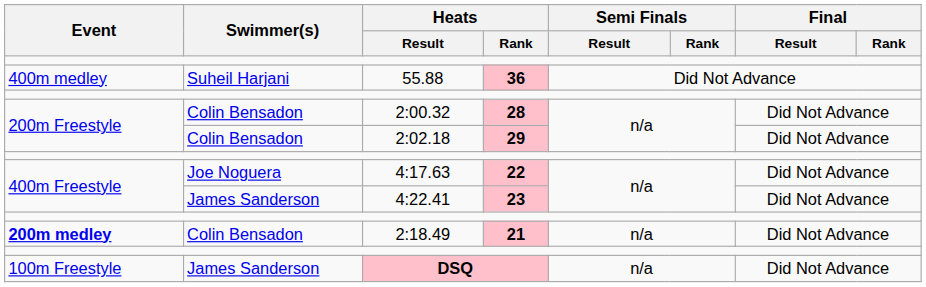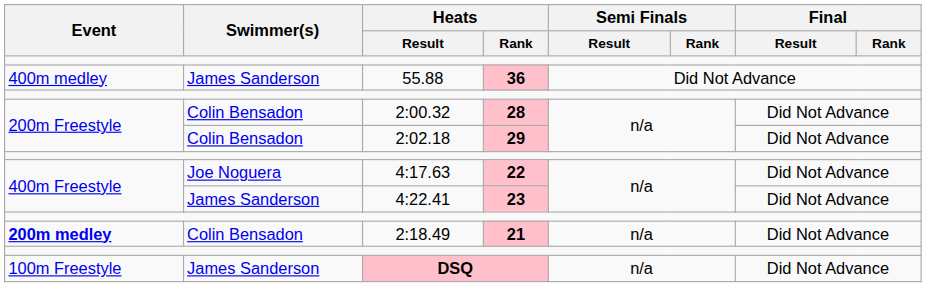 <table class=wikitable style="font-size:90%">
 <tr>
 <th rowspan="2" width=150>Event</th>
 <th rowspan="2" width=150>Swimmer(s)</th>
 <th colspan="2" width=150>Heats</th>
 <th colspan="2" width=150>Semi Finals</th>
 <th colspan="2" width=150>Final</th>
 </tr>
 <tr>
 <th style="line-height:1em" width=100><small>Result</small></th>
 <th style="line-height:1em" width=50><small>Rank</small></th>
 <th style="line-height:1em" width=100><small>Result</small></th>
 <th style="line-height:1em" width=50><small>Rank</small></th>
 <th style="line-height:1em" width=100><small>Result</small></th>
 <th style="line-height:1em" width=50><small>Rank</small></th>
 </tr>
 <tr>
 <td colspan=8 height=1></td>
 </tr>
 <tr>
 <td><a href='#'>400m medley</a></td>
-<td><a href='#'>Suheil Harjani</a></td>
+<td><a href='#'>James Sanderson</a></td>
 <td align="center">55.88</td>
 <td align="center" bgcolor="pink"><strong>36</strong></td>
 <td colspan="4" align="center">Did Not Advance</td>
 </tr>
 <tr>
 <td colspan=8 height=1></td>
 </tr>
 <tr>
 <td rowspan=2><a href='#'>200m Freestyle</a></td>
 <td><a href='#'>Colin Bensadon</a></td>
 <td align="center">2:00.32</td>
 <td align="center" bgcolor="pink"><strong>28</strong></td>
 <td rowspan="2" colspan="2" align="center">n/a</td>
 <td colspan="2" align="center">Did Not Advance</td>
 </tr>
 <tr>
 <td><a href='#'>Colin Bensadon</a></td>
 <td align="center">2:02.18</td>
 <td align="center" bgcolor="pink"><strong>29</strong></td>
 <td colspan="2" align="center">Did Not Advance</td>
 </tr>
 <tr>
 <td colspan=8 height=1></td>
 </tr>
 <tr>
 <td rowspan=2><a href='#'>400m Freestyle</a></td>
 <td><a href='#'>Joe Noguera</a></td>
 <td align="center">4:17.63</td>
 <td align="center" bgcolor="pink"><strong>22</strong></td>
 <td rowspan="2" colspan="2" align="center">n/a</td>
 <td colspan="2" align="center">Did Not Advance</td>
 </tr>
 <tr>
 <td><a href='#'>James Sanderson</a></td>
 <td align="center">4:22.41</td>
 <td align="center" bgcolor="pink"><strong>23</strong></td>
 <td colspan="2" align="center">Did Not Advance</td>
 </tr>
 <tr>
 <td colspan=8 height=1></td>
 </tr>
 <tr>
 <td><strong><a href='#'>200m medley</a></strong></td>
 <td><a href='#'>Colin Bensadon</a></td>
 <td align="center">2:18.49</td>
 <td align="center" bgcolor="pink"><strong>21</strong></td>
 <td colspan="2" align="center">n/a</td>
 <td colspan="2" align="center">Did Not Advance</td>
 </tr>
 <tr>
 <td colspan=8 height=1></td>
 </tr>
 <tr>
 <td><a href='#'>100m Freestyle</a></td>
 <td><a href='#'>James Sanderson</a></td>
 <td colspan="2" align="center" bgcolor="pink"><strong>DSQ</strong></td>
 <td colspan="2" align="center">n/a</td>
 <td colspan="2" align="center">Did Not Advance</td>
 </tr>
 </table>
